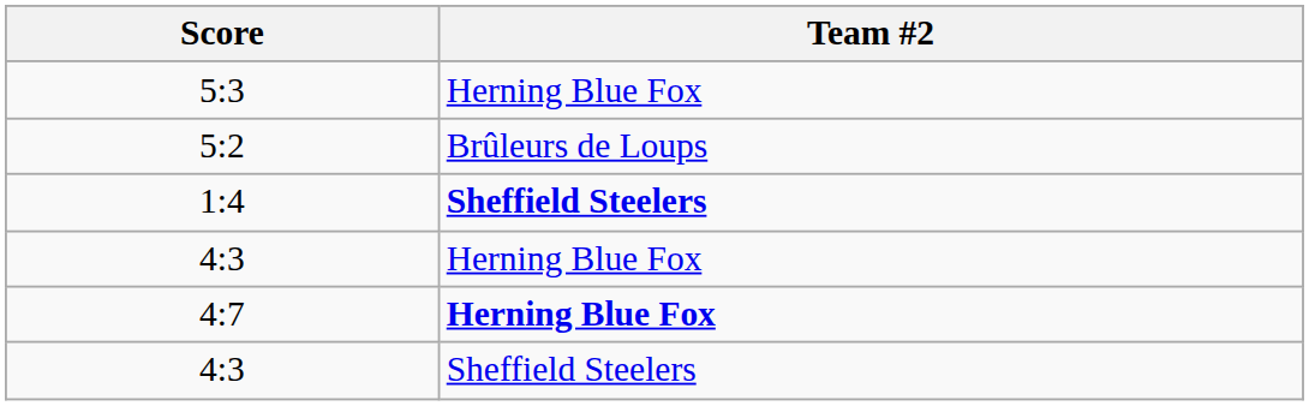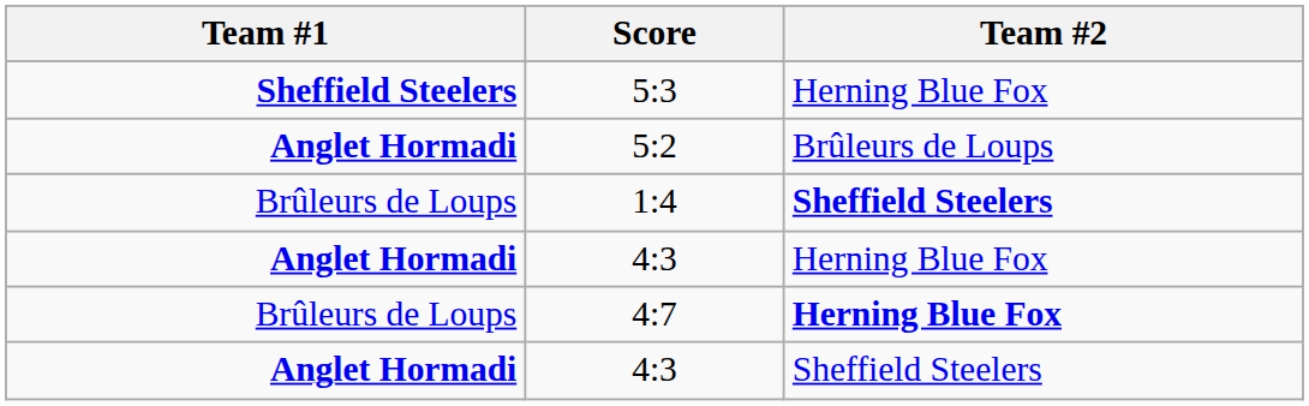 <table class="wikitable" style="text-align: center;">
 <tr>
+<th width=22%>Team #1</th>
 <th width=11%>Score</th>
 <th width=22%>Team #2</th>
 </tr>
 <tr>
+<td style="text-align: right;"><strong><a href='#'>Sheffield Steelers</a></strong> </td>
 <td>5:3</td>
 <td style="text-align: left;"> <a href='#'>Herning Blue Fox</a></td>
 </tr>
 <tr>
+<td style="text-align: right;"><strong><a href='#'>Anglet Hormadi</a></strong> </td>
 <td>5:2</td>
 <td style="text-align: left;"> <a href='#'>Brûleurs de Loups</a></td>
 </tr>
 <tr>
+<td style="text-align: right;"><a href='#'>Brûleurs de Loups</a> </td>
 <td>1:4</td>
 <td style="text-align: left;"> <strong><a href='#'>Sheffield Steelers</a></strong></td>
 </tr>
 <tr>
+<td style="text-align: right;"><strong><a href='#'>Anglet Hormadi</a></strong> </td>
 <td>4:3</td>
 <td style="text-align: left;"> <a href='#'>Herning Blue Fox</a></td>
 </tr>
 <tr>
+<td style="text-align: right;"><a href='#'>Brûleurs de Loups</a> </td>
 <td>4:7</td>
 <td style="text-align: left;"> <strong><a href='#'>Herning Blue Fox</a></strong></td>
 </tr>
 <tr>
+<td style="text-align: right;"><strong><a href='#'>Anglet Hormadi</a></strong> </td>
 <td>4:3</td>
 <td style="text-align: left;"> <a href='#'>Sheffield Steelers</a></td>
 </tr>
 </table>
